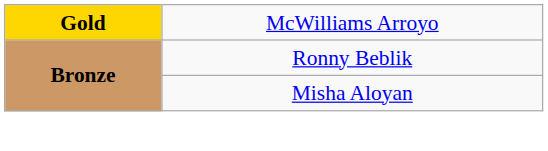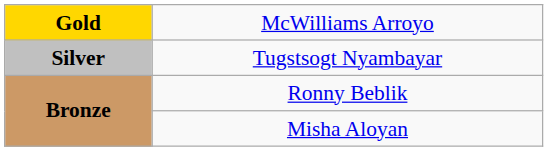 <table class="wikitable" style=" text-align:center; font-size:110%;" width="35%">
 <tr>
 <td bgcolor="gold"><strong>Gold</strong></td>
 <td><a href='#'>McWilliams Arroyo</a> <br><em></em></td>
+</tr>
+<tr>
+<td bgcolor="silver"><strong>Silver</strong></td>
+<td><a href='#'>Tugstsogt Nyambayar</a> <br><em></em></td>
 </tr>
 <tr>
 <td rowspan="2" bgcolor="#cc9966"><strong>Bronze</strong></td>
 <td><a href='#'>Ronny Beblik</a><br><em></em></td>
 </tr>
 <tr>
 <td><a href='#'>Misha Aloyan</a><br><em></em></td>
 </tr>
 </table>
